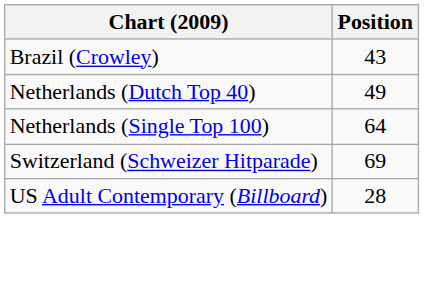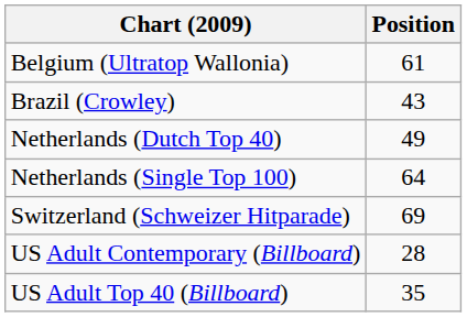 <table class="wikitable sortable">
 <tr>
 <th>Chart (2009)</th>
 <th>Position</th>
+</tr>
+<tr>
+<td>Belgium (<a href='#'>Ultratop</a> Wallonia)</td>
+<td align="center">61</td>
 </tr>
 <tr>
 <td>Brazil (<a href='#'>Crowley</a>)</td>
 <td align="center">43</td>
 </tr>
 <tr>
 <td>Netherlands (<a href='#'>Dutch Top 40</a>)</td>
 <td align="center">49</td>
 </tr>
 <tr>
 <td>Netherlands (<a href='#'>Single Top 100</a>)</td>
 <td align="center">64</td>
 </tr>
 <tr>
 <td>Switzerland (<a href='#'>Schweizer Hitparade</a>)</td>
 <td align="center">69</td>
 </tr>
 <tr>
 <td>US <a href='#'>Adult Contemporary</a> (<em><a href='#'>Billboard</a></em>)</td>
 <td style="text-align:center;">28</td>
 </tr>
+<tr>
+<td>US <a href='#'>Adult Top 40</a> (<em><a href='#'>Billboard</a></em>)</td>
+<td style="text-align:center;">35</td>
+</tr>
 </table>
